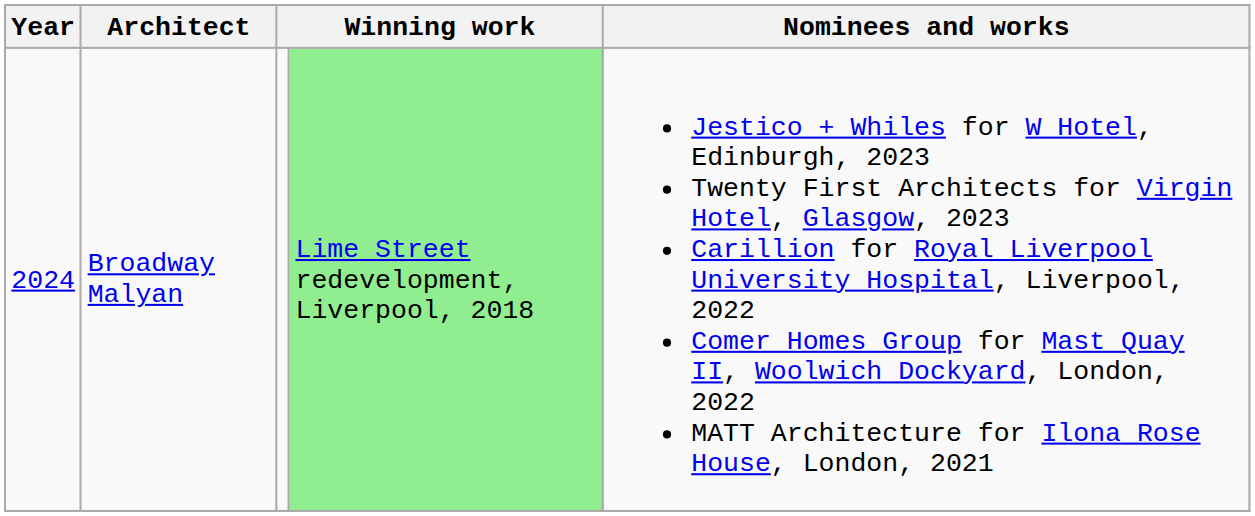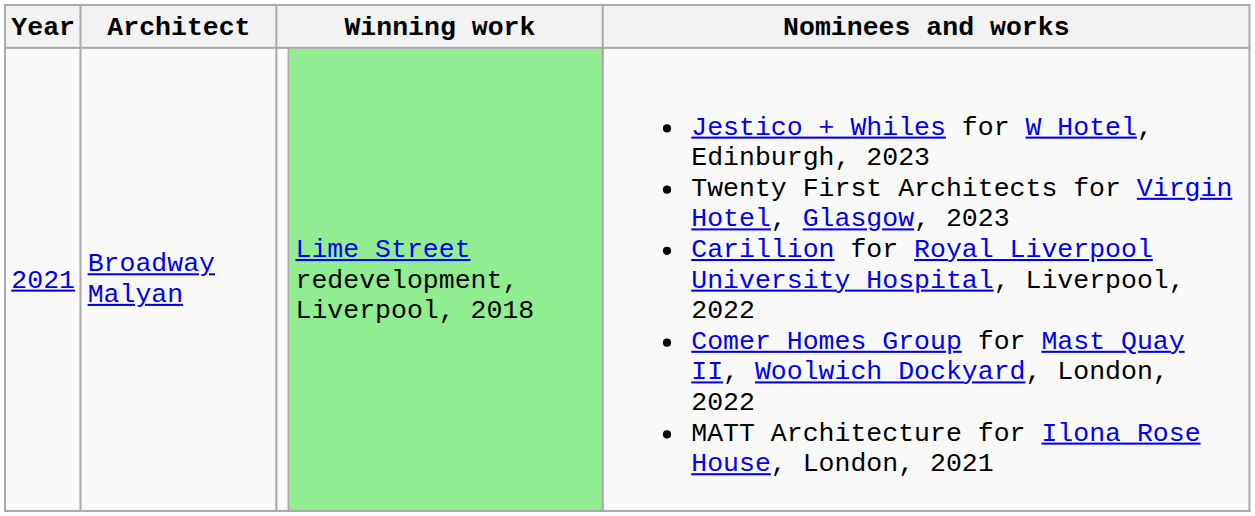 <table align="center" class="wikitable sortable">
 <tr>
 <th>Year</th>
 <th>Architect</th>
 <th class="unsortable" colspan=2>Winning work</th>
 <th>Nominees and works</th>
 </tr>
 <tr>
-<td><a href='#'>2024</a></td>
+<td><a href='#'>2021</a></td>
 <td><a href='#'>Broadway Malyan</a></td>
 <td></td>
 <td style="background: lightgreen;"><a href='#'>Lime Street</a> redevelopment,<br>Liverpool, 2018</td>
 <td><br><ul><li><a href='#'>Jestico + Whiles</a> for <a href='#'>W Hotel</a>, Edinburgh, 2023</li><li>Twenty First Architects for <a href='#'>Virgin Hotel</a>, <a href='#'>Glasgow</a>, 2023</li><li><a href='#'>Carillion</a> for <a href='#'>Royal Liverpool University Hospital</a>, Liverpool, 2022</li><li><a href='#'>Comer Homes Group</a> for <a href='#'>Mast Quay II</a>, <a href='#'>Woolwich Dockyard</a>, London, 2022</li><li>MATT Architecture for <a href='#'>Ilona Rose House</a>, London, 2021</li></ul></td>
 </tr>
 </table>
